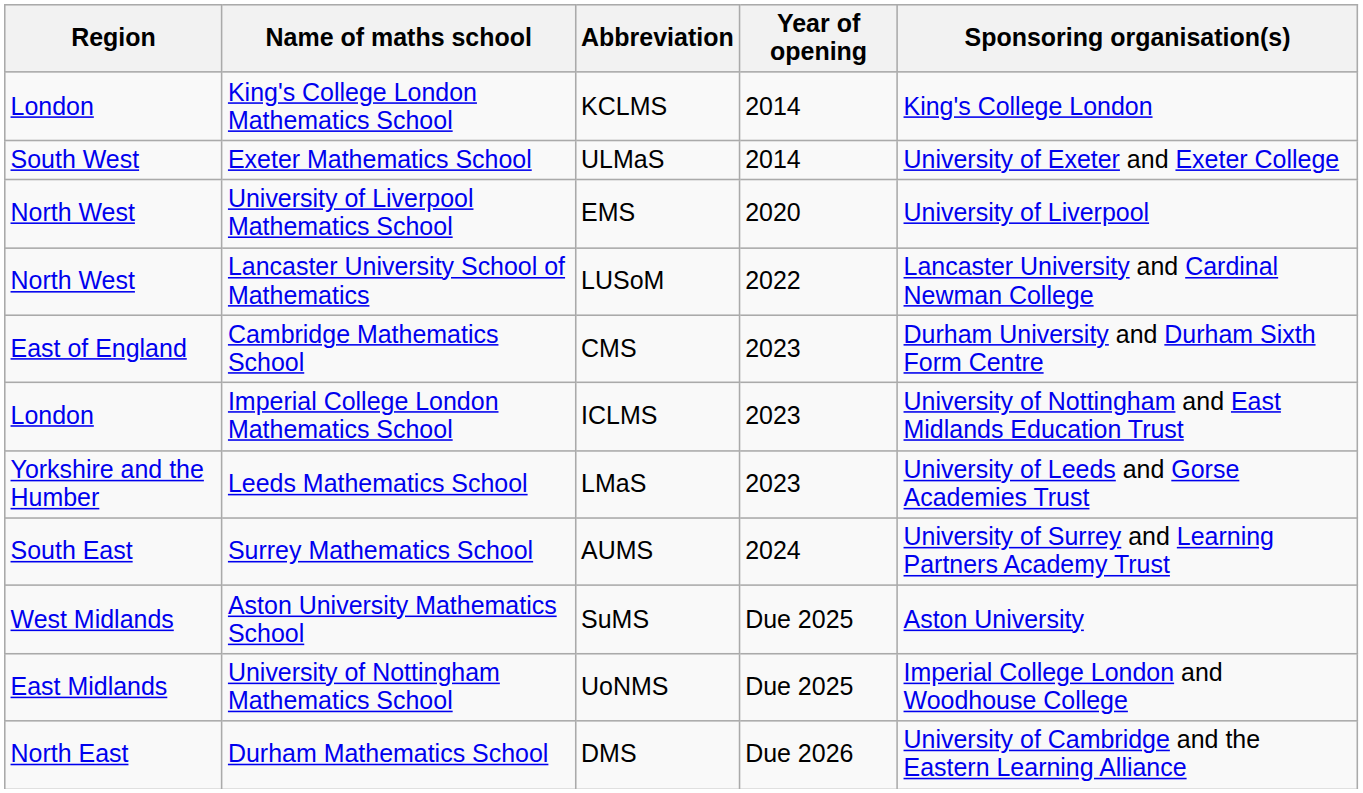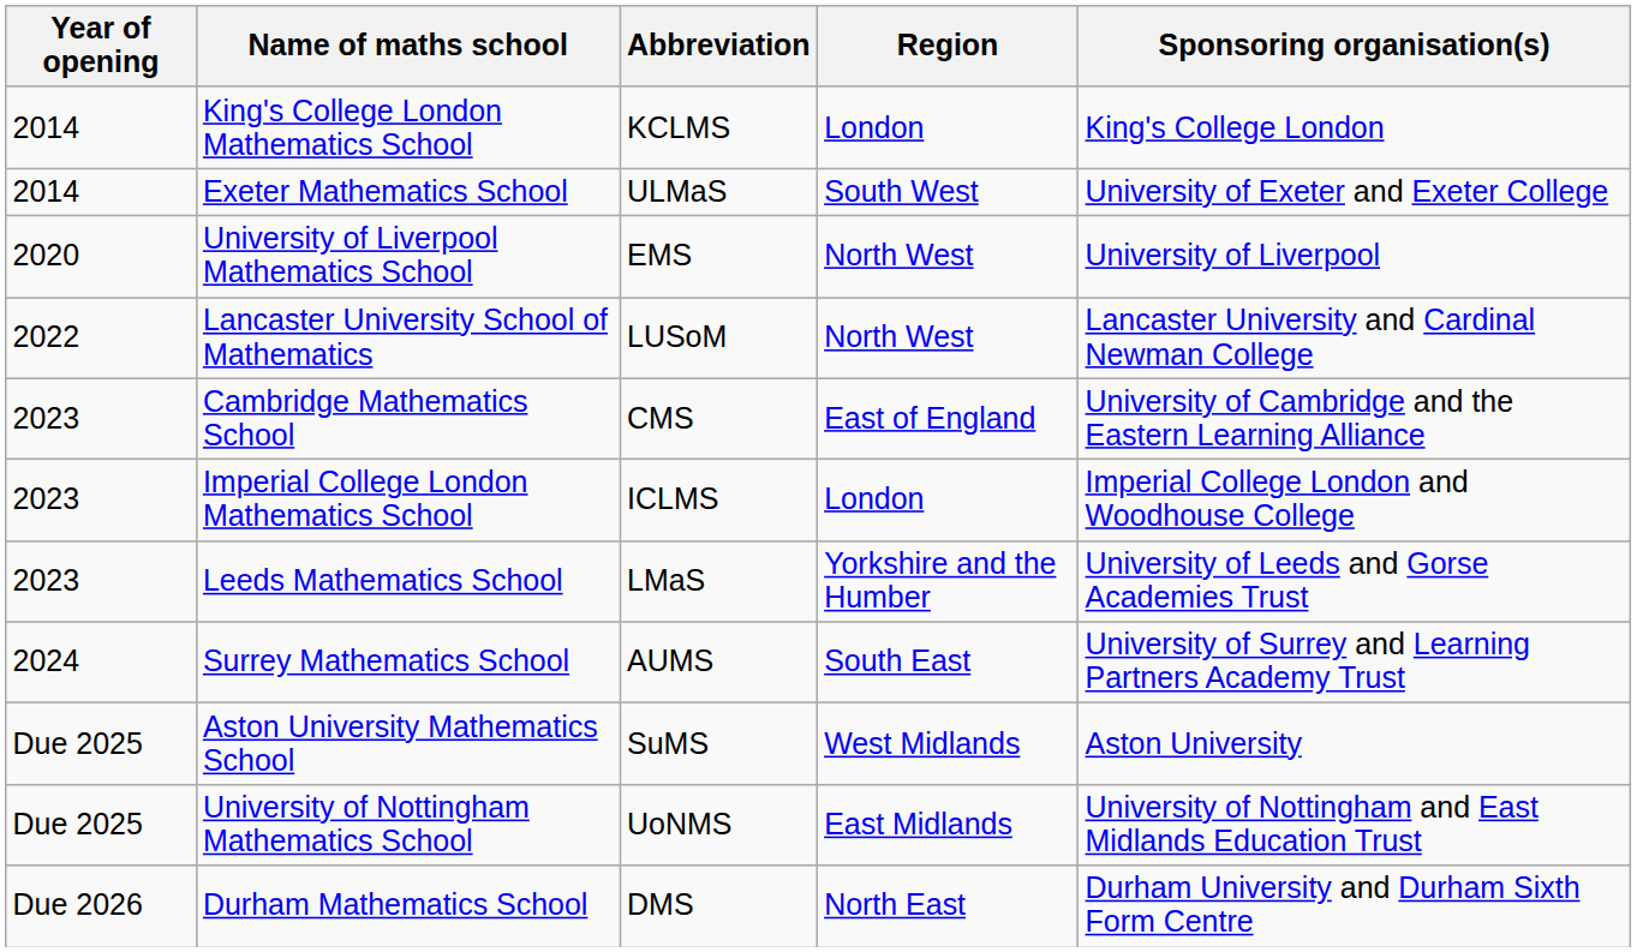 <table class="wikitable">
 <tr>
-<th>Region</th>
+<th>Year of opening</th>
 <th>Name of maths school</th>
 <th>Abbreviation</th>
-<th>Year of opening</th>
+<th>Region</th>
 <th>Sponsoring organisation(s)</th>
 </tr>
 <tr>
-<td><a href='#'>London</a></td>
+<td>2014</td>
 <td><a href='#'>King's College London Mathematics School</a></td>
 <td>KCLMS</td>
-<td>2014</td>
+<td><a href='#'>London</a></td>
 <td><a href='#'>King's College London</a></td>
 </tr>
 <tr>
-<td><a href='#'>South West</a></td>
+<td>2014</td>
 <td><a href='#'>Exeter Mathematics School</a></td>
 <td>ULMaS</td>
-<td>2014</td>
+<td><a href='#'>South West</a></td>
 <td><a href='#'>University of Exeter</a> and <a href='#'>Exeter College</a></td>
 </tr>
 <tr>
-<td><a href='#'>North West</a></td>
+<td>2020</td>
 <td><a href='#'>University of Liverpool Mathematics School</a></td>
 <td>EMS</td>
-<td>2020</td>
+<td><a href='#'>North West</a></td>
 <td><a href='#'>University of Liverpool</a></td>
 </tr>
 <tr>
-<td><a href='#'>North West</a></td>
+<td>2022</td>
 <td><a href='#'>Lancaster University School of Mathematics</a></td>
 <td>LUSoM</td>
-<td>2022</td>
+<td><a href='#'>North West</a></td>
 <td><a href='#'>Lancaster University</a> and <a href='#'>Cardinal Newman College</a></td>
 </tr>
 <tr>
-<td><a href='#'>East of England</a></td>
+<td>2023</td>
 <td><a href='#'>Cambridge Mathematics School</a></td>
 <td>CMS</td>
-<td>2023</td>
-<td><a href='#'>Durham University</a> and <a href='#'>Durham Sixth Form Centre</a></td>
+<td><a href='#'>East of England</a></td>
+<td><a href='#'>University of Cambridge</a> and the <a href='#'>Eastern Learning Alliance</a></td>
 </tr>
 <tr>
-<td><a href='#'>London</a></td>
+<td>2023</td>
 <td><a href='#'>Imperial College London Mathematics School</a></td>
 <td>ICLMS</td>
+<td><a href='#'>London</a></td>
+<td><a href='#'>Imperial College London</a> and <a href='#'>Woodhouse College</a></td>
+</tr>
+<tr>
 <td>2023</td>
+<td><a href='#'>Leeds Mathematics School</a></td>
+<td>LMaS</td>
+<td><a href='#'>Yorkshire and the Humber</a></td>
+<td><a href='#'>University of Leeds</a> and <a href='#'>Gorse Academies Trust</a></td>
+</tr>
+<tr>
+<td>2024</td>
+<td><a href='#'>Surrey Mathematics School</a></td>
+<td>AUMS</td>
+<td><a href='#'>South East</a></td>
+<td><a href='#'>University of Surrey</a> and <a href='#'>Learning Partners Academy Trust</a></td>
+</tr>
+<tr>
+<td>Due 2025</td>
+<td><a href='#'>Aston University Mathematics School</a></td>
+<td>SuMS</td>
+<td><a href='#'>West Midlands</a></td>
+<td><a href='#'>Aston University</a></td>
+</tr>
+<tr>
+<td>Due 2025</td>
+<td><a href='#'>University of Nottingham Mathematics School</a></td>
+<td>UoNMS</td>
+<td><a href='#'>East Midlands</a></td>
 <td><a href='#'>University of Nottingham</a> and <a href='#'>East Midlands Education Trust</a></td>
 </tr>
 <tr>
-<td><a href='#'>Yorkshire and the Humber</a></td>
-<td><a href='#'>Leeds Mathematics School</a></td>
-<td>LMaS</td>
-<td>2023</td>
-<td><a href='#'>University of Leeds</a> and <a href='#'>Gorse Academies Trust</a></td>
-</tr>
-<tr>
-<td><a href='#'>South East</a></td>
-<td><a href='#'>Surrey Mathematics School</a></td>
-<td>AUMS</td>
-<td>2024</td>
-<td><a href='#'>University of Surrey</a> and <a href='#'>Learning Partners Academy Trust</a></td>
-</tr>
-<tr>
-<td><a href='#'>West Midlands</a></td>
-<td><a href='#'>Aston University Mathematics School</a></td>
-<td>SuMS</td>
-<td>Due 2025</td>
-<td><a href='#'>Aston University</a></td>
-</tr>
-<tr>
-<td><a href='#'>East Midlands</a></td>
-<td><a href='#'>University of Nottingham Mathematics School</a></td>
-<td>UoNMS</td>
-<td>Due 2025</td>
-<td><a href='#'>Imperial College London</a> and <a href='#'>Woodhouse College</a></td>
-</tr>
-<tr>
-<td><a href='#'>North East</a></td>
+<td>Due 2026</td>
 <td><a href='#'>Durham Mathematics School</a></td>
 <td>DMS</td>
-<td>Due 2026</td>
-<td><a href='#'>University of Cambridge</a> and the <a href='#'>Eastern Learning Alliance</a></td>
+<td><a href='#'>North East</a></td>
+<td><a href='#'>Durham University</a> and <a href='#'>Durham Sixth Form Centre</a></td>
 </tr>
 </table>
